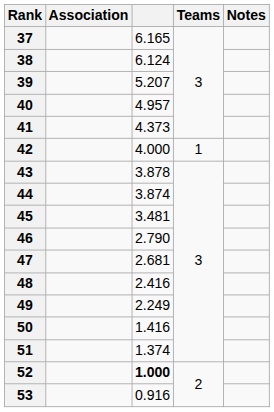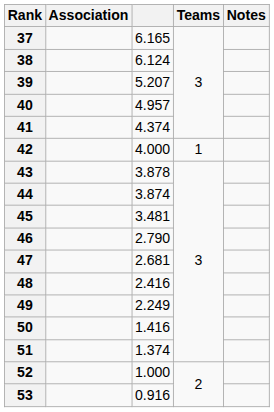 <table class="wikitable" style="float:left; margin-right:0.5em;">
 <tr>
 <th>Rank</th>
 <th>Association</th>
 <th></th>
 <th>Teams</th>
 <th>Notes</th>
 </tr>
 <tr>
 <th>37</th>
 <td></td>
 <td align=right>6.165</td>
 <td align=center rowspan=5>3</td>
 <td></td>
 </tr>
 <tr>
 <th>38</th>
 <td></td>
 <td align=right>6.124</td>
 <td></td>
 </tr>
 <tr>
 <th>39</th>
 <td></td>
 <td align=right>5.207</td>
 <td></td>
 </tr>
 <tr>
 <th>40</th>
 <td></td>
 <td align=right>4.957</td>
 <td></td>
 </tr>
 <tr>
 <th>41</th>
 <td></td>
-<td align=right>4.373</td>
+<td align=right>4.374</td>
 <td></td>
 </tr>
 <tr>
 <th>42</th>
 <td></td>
 <td align=right>4.000</td>
 <td align=center>1</td>
 <td></td>
 </tr>
 <tr>
 <th>43</th>
 <td></td>
 <td align=right>3.878</td>
 <td align=center rowspan=9>3</td>
 <td></td>
 </tr>
 <tr>
 <th>44</th>
 <td></td>
 <td align=right>3.874</td>
 <td></td>
 </tr>
 <tr>
 <th>45</th>
 <td></td>
 <td align=right>3.481</td>
 <td></td>
 </tr>
 <tr>
 <th>46</th>
 <td></td>
 <td align=right>2.790</td>
 <td></td>
 </tr>
 <tr>
 <th>47</th>
 <td></td>
 <td align=right>2.681</td>
 <td></td>
 </tr>
 <tr>
 <th>48</th>
 <td></td>
 <td align=right>2.416</td>
 <td></td>
 </tr>
 <tr>
 <th>49</th>
 <td></td>
 <td align=right>2.249</td>
 <td></td>
 </tr>
 <tr>
 <th>50</th>
 <td></td>
 <td align=right>1.416</td>
 <td></td>
 </tr>
 <tr>
 <th>51</th>
 <td></td>
 <td align=right>1.374</td>
 <td></td>
 </tr>
 <tr>
 <th>52</th>
 <td></td>
-<td align=right><strong>1.000</strong></td>
+<td align=right>1.000</td>
 <td align=center rowspan=2>2</td>
 <td></td>
 </tr>
 <tr>
 <th>53</th>
 <td></td>
 <td align=right>0.916</td>
 <td></td>
 </tr>
 </table>
